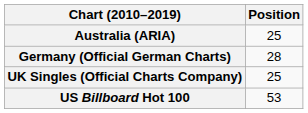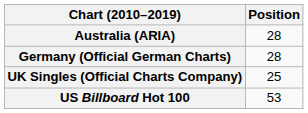 <table class="wikitable sortable plainrowheaders" style="text-align:center">
 <tr>
 <th scope="col">Chart (2010–2019)</th>
 <th scope="col">Position</th>
 </tr>
 <tr>
 <th scope="row">Australia (ARIA)</th>
-<td>25</td>
+<td>28</td>
 </tr>
 <tr>
 <th scope="row">Germany (Official German Charts)</th>
 <td>28</td>
 </tr>
 <tr>
 <th scope="row">UK Singles (Official Charts Company)</th>
 <td>25</td>
 </tr>
 <tr>
 <th scope="row">US <em>Billboard</em> Hot 100</th>
 <td>53</td>
 </tr>
 </table>
